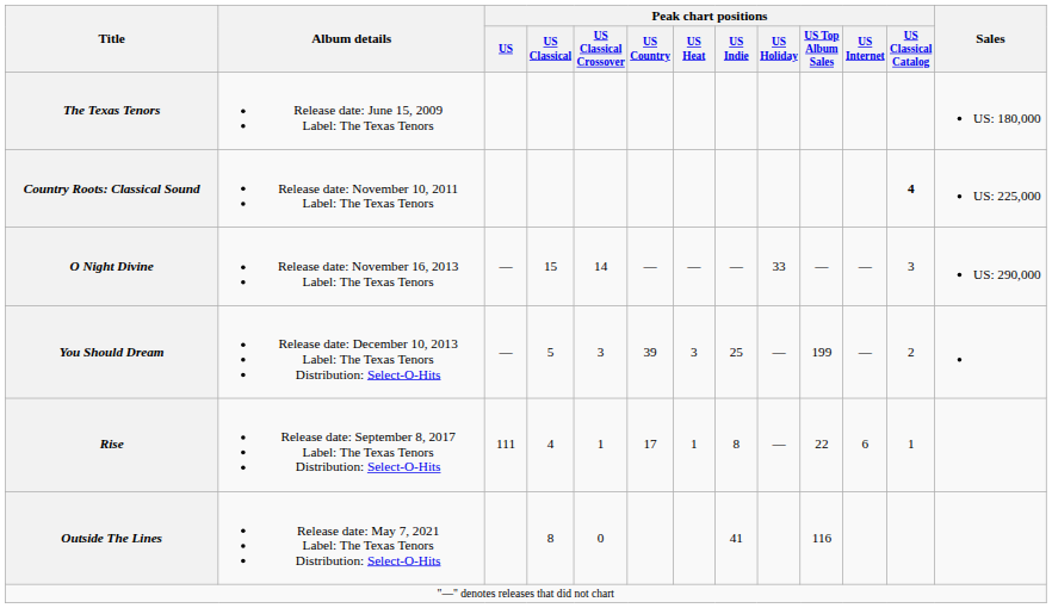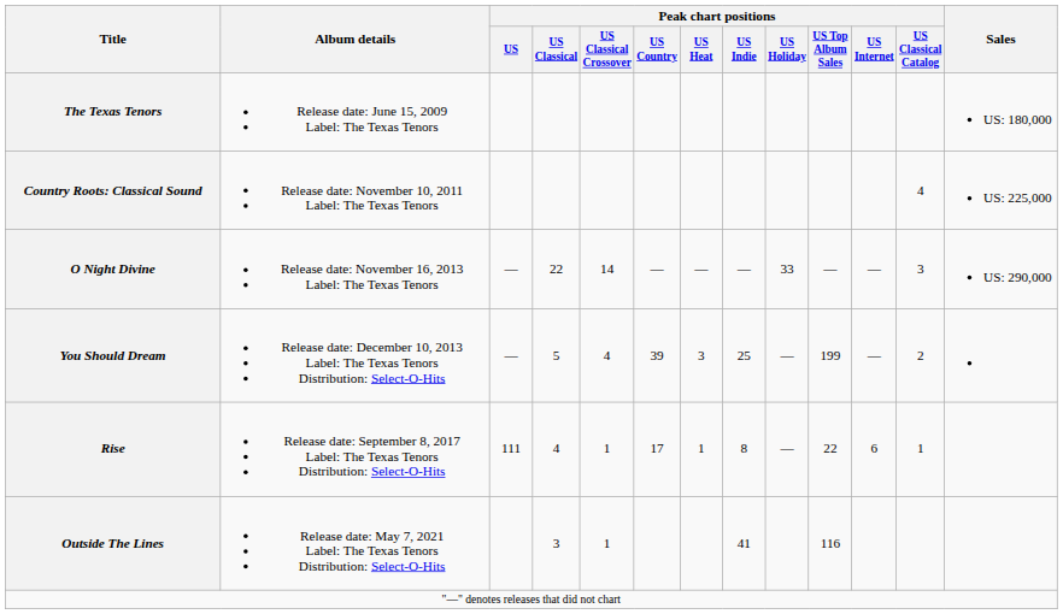 <table class="wikitable plainrowheaders" style="text-align:center;">
 <tr>
 <th rowspan="2" style="width:16em;">Title</th>
 <th rowspan="2" style="width:20em;">Album details</th>
 <th colspan="10">Peak chart positions</th>
 <th rowspan="2" style="width:8em;">Sales</th>
 </tr>
 <tr style="font-size:smaller;">
 <th style="width:45px;"><a href='#'>US</a><br></th>
 <th style="width:45px;"><a href='#'>US Classical</a><br></th>
 <th style="width:45px;"><a href='#'>US Classical Crossover</a><br></th>
 <th style="width:45px;"><a href='#'>US Country</a><br></th>
 <th style="width:45px;"><a href='#'>US Heat</a><br></th>
 <th style="width:45px;"><a href='#'>US Indie</a><br></th>
 <th style="width:45px;"><a href='#'>US Holiday</a><br></th>
 <th style="width:45px;"><a href='#'>US Top Album Sales</a><br></th>
 <th style="width:45px;"><a href='#'>US Internet</a><br></th>
 <th style="width:45px;"><a href='#'>US Classical Catalog</a><br></th>
 </tr>
 <tr>
 <th scope="row"><em>The Texas Tenors</em></th>
 <td><br><ul><li>Release date: June 15, 2009</li><li>Label: The Texas Tenors</li></ul></td>
 <td></td>
 <td></td>
 <td></td>
 <td></td>
 <td></td>
 <td></td>
 <td></td>
 <td></td>
 <td></td>
 <td></td>
 <td><br><ul><li>US: 180,000</li></ul></td>
 </tr>
 <tr>
 <th scope="row"><em>Country Roots: Classical Sound</em><br></th>
 <td><br><ul><li>Release date: November 10, 2011</li><li>Label: The Texas Tenors</li></ul></td>
 <td></td>
 <td></td>
 <td></td>
 <td></td>
 <td></td>
 <td></td>
 <td></td>
 <td></td>
 <td></td>
-<td><strong>4</strong></td>
+<td>4</td>
 <td><br><ul><li>US: 225,000</li></ul></td>
 </tr>
 <tr>
 <th scope="row"><em>O Night Divine</em></th>
 <td><br><ul><li>Release date: November 16, 2013</li><li>Label: The Texas Tenors</li></ul></td>
 <td>—</td>
-<td>15</td>
+<td>22</td>
 <td>14</td>
 <td>—</td>
 <td>—</td>
 <td>—</td>
 <td>33</td>
 <td>—</td>
 <td>—</td>
 <td>3</td>
 <td><br><ul><li>US: 290,000</li></ul></td>
 </tr>
 <tr>
 <th scope="row"><em>You Should Dream</em></th>
 <td><br><ul><li>Release date: December 10, 2013</li><li>Label: The Texas Tenors</li><li>Distribution: <a href='#'>Select-O-Hits</a></li></ul></td>
 <td>—</td>
 <td>5</td>
-<td>3</td>
+<td>4</td>
 <td>39</td>
 <td>3</td>
 <td>25</td>
 <td>—</td>
 <td>199</td>
 <td>—</td>
 <td>2</td>
 <td><br><ul><li></li></ul></td>
 </tr>
 <tr>
 <th scope="row"><em>Rise</em></th>
 <td><br><ul><li>Release date: September 8, 2017</li><li>Label: The Texas Tenors</li><li>Distribution: <a href='#'>Select-O-Hits</a></li></ul></td>
 <td>111</td>
 <td>4</td>
 <td>1</td>
 <td>17</td>
 <td>1</td>
 <td>8</td>
 <td>—</td>
 <td>22</td>
 <td>6</td>
 <td>1</td>
 <td></td>
 </tr>
 <tr>
 <th scope="row"><em>Outside The Lines</em></th>
 <td><br><ul><li>Release date: May 7, 2021</li><li>Label: The Texas Tenors</li><li>Distribution: <a href='#'>Select-O-Hits</a></li></ul></td>
 <td></td>
-<td>8</td>
-<td>0</td>
+<td>3</td>
+<td>1</td>
 <td></td>
 <td></td>
 <td>41</td>
 <td></td>
 <td>116</td>
 <td></td>
 <td></td>
 <td></td>
 </tr>
 <tr>
 <td colspan="13" style="font-size:85%">"—" denotes releases that did not chart</td>
 </tr>
 </table>
